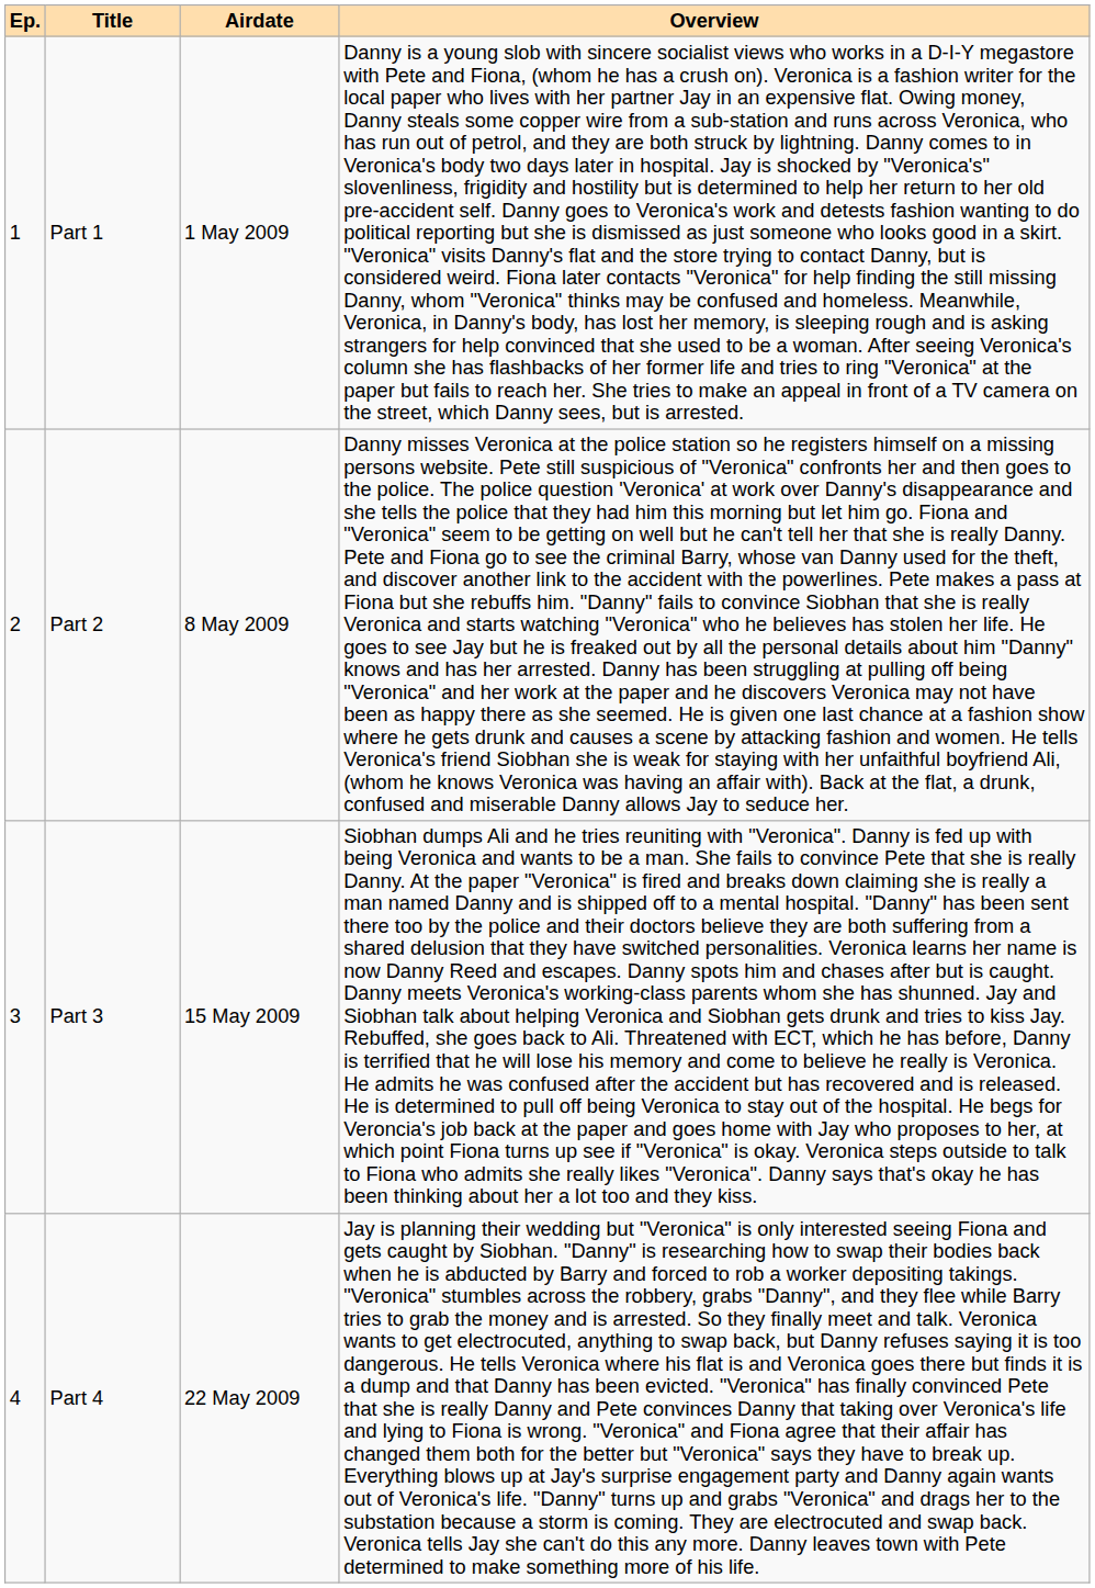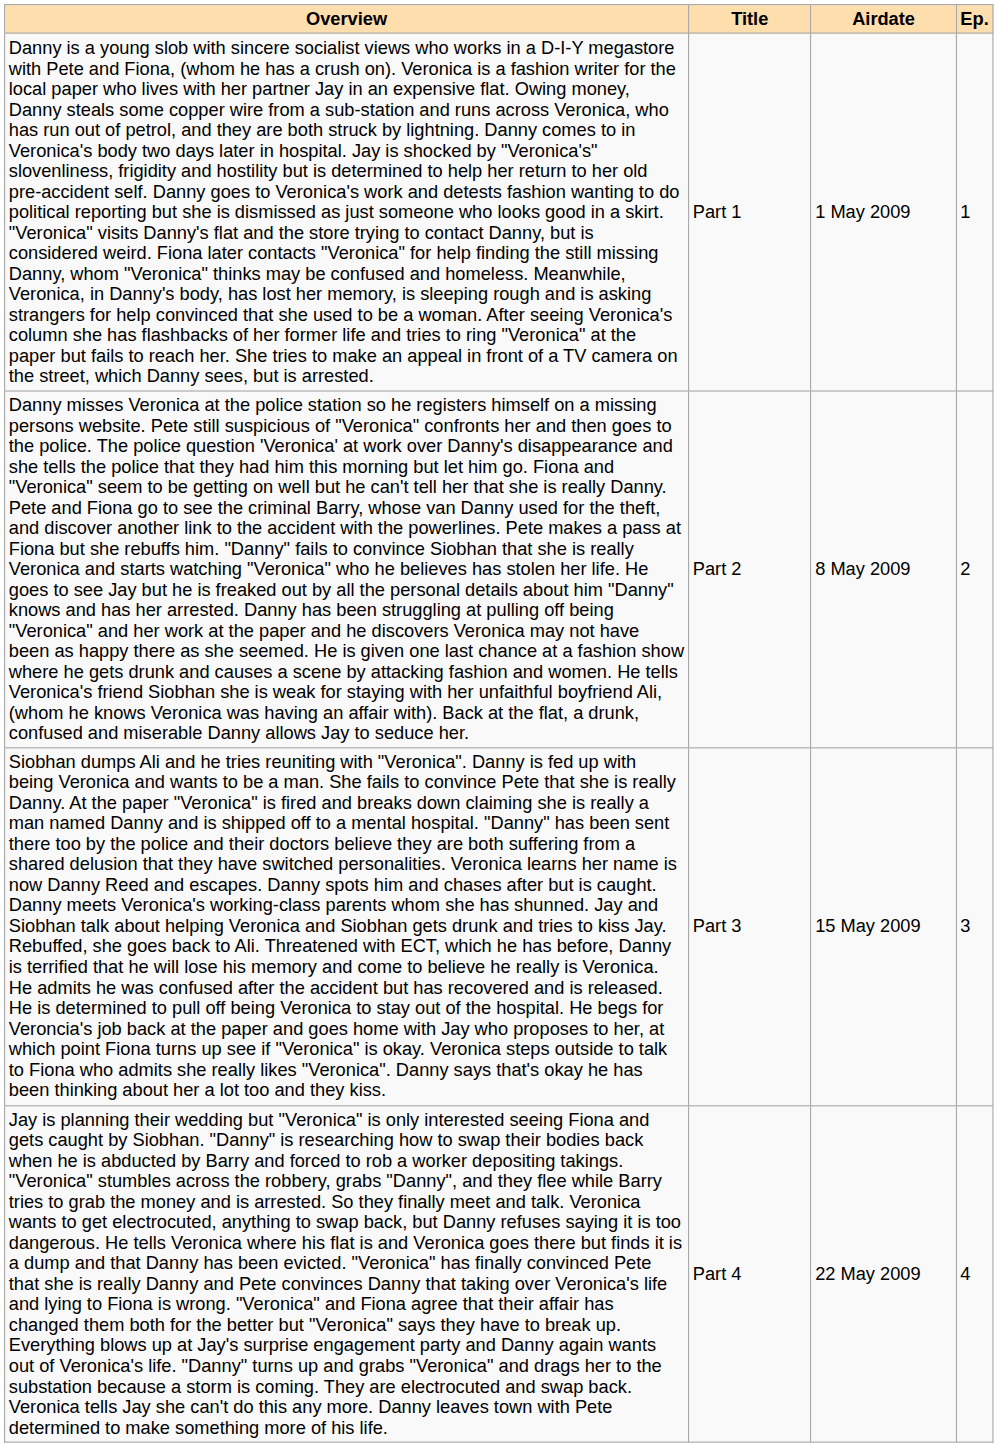 <table class="wikitable">
 <tr>
-<th style="background:#ffdead"><strong>Ep.</strong></th>
+<th style="background:#ffdead"><strong>Overview</strong></th>
 <th style="background:#ffdead" width="100"><strong>Title</strong></th>
 <th style="background:#ffdead" width="120"><strong>Airdate</strong></th>
-<th style="background:#ffdead"><strong>Overview</strong></th>
+<th style="background:#ffdead"><strong>Ep.</strong></th>
 </tr>
 <tr>
-<td>1</td>
+<td style="font-size: 100%;">Danny is a young slob with sincere socialist views who works in a D-I-Y megastore with Pete and Fiona, (whom he has a crush on). Veronica is a fashion writer for the local paper who lives with her partner Jay in an expensive flat. Owing money, Danny steals some copper wire from a sub-station and runs across Veronica, who has run out of petrol, and they are both struck by lightning. Danny comes to in Veronica's body two days later in hospital. Jay is shocked by "Veronica's" slovenliness, frigidity and hostility but is determined to help her return to her old pre-accident self. Danny goes to Veronica's work and detests fashion wanting to do political reporting but she is dismissed as just someone who looks good in a skirt. "Veronica" visits Danny's flat and the store trying to contact Danny, but is considered weird. Fiona later contacts "Veronica" for help finding the still missing Danny, whom "Veronica" thinks may be confused and homeless. Meanwhile, Veronica, in Danny's body, has lost her memory, is sleeping rough and is asking strangers for help convinced that she used to be a woman. After seeing Veronica's column she has flashbacks of her former life and tries to ring "Veronica" at the paper but fails to reach her. She tries to make an appeal in front of a TV camera on the street, which Danny sees, but is arrested.</td>
 <td>Part 1</td>
 <td>1 May 2009</td>
-<td style="font-size: 100%;">Danny is a young slob with sincere socialist views who works in a D-I-Y megastore with Pete and Fiona, (whom he has a crush on). Veronica is a fashion writer for the local paper who lives with her partner Jay in an expensive flat. Owing money, Danny steals some copper wire from a sub-station and runs across Veronica, who has run out of petrol, and they are both struck by lightning. Danny comes to in Veronica's body two days later in hospital. Jay is shocked by "Veronica's" slovenliness, frigidity and hostility but is determined to help her return to her old pre-accident self. Danny goes to Veronica's work and detests fashion wanting to do political reporting but she is dismissed as just someone who looks good in a skirt. "Veronica" visits Danny's flat and the store trying to contact Danny, but is considered weird. Fiona later contacts "Veronica" for help finding the still missing Danny, whom "Veronica" thinks may be confused and homeless. Meanwhile, Veronica, in Danny's body, has lost her memory, is sleeping rough and is asking strangers for help convinced that she used to be a woman. After seeing Veronica's column she has flashbacks of her former life and tries to ring "Veronica" at the paper but fails to reach her. She tries to make an appeal in front of a TV camera on the street, which Danny sees, but is arrested.</td>
+<td>1</td>
 </tr>
 <tr>
-<td>2</td>
+<td style="font-size: 100%;">Danny misses Veronica at the police station so he registers himself on a missing persons website. Pete still suspicious of "Veronica" confronts her and then goes to the police. The police question 'Veronica' at work over Danny's disappearance and she tells the police that they had him this morning but let him go. Fiona and "Veronica" seem to be getting on well but he can't tell her that she is really Danny. Pete and Fiona go to see the criminal Barry, whose van Danny used for the theft, and discover another link to the accident with the powerlines. Pete makes a pass at Fiona but she rebuffs him. "Danny" fails to convince Siobhan that she is really Veronica and starts watching "Veronica" who he believes has stolen her life. He goes to see Jay but he is freaked out by all the personal details about him "Danny" knows and has her arrested. Danny has been struggling at pulling off being "Veronica" and her work at the paper and he discovers Veronica may not have been as happy there as she seemed. He is given one last chance at a fashion show where he gets drunk and causes a scene by attacking fashion and women. He tells Veronica's friend Siobhan she is weak for staying with her unfaithful boyfriend Ali, (whom he knows Veronica was having an affair with). Back at the flat, a drunk, confused and miserable Danny allows Jay to seduce her.</td>
 <td>Part 2</td>
 <td>8 May 2009</td>
-<td style="font-size: 100%;">Danny misses Veronica at the police station so he registers himself on a missing persons website. Pete still suspicious of "Veronica" confronts her and then goes to the police. The police question 'Veronica' at work over Danny's disappearance and she tells the police that they had him this morning but let him go. Fiona and "Veronica" seem to be getting on well but he can't tell her that she is really Danny. Pete and Fiona go to see the criminal Barry, whose van Danny used for the theft, and discover another link to the accident with the powerlines. Pete makes a pass at Fiona but she rebuffs him. "Danny" fails to convince Siobhan that she is really Veronica and starts watching "Veronica" who he believes has stolen her life. He goes to see Jay but he is freaked out by all the personal details about him "Danny" knows and has her arrested. Danny has been struggling at pulling off being "Veronica" and her work at the paper and he discovers Veronica may not have been as happy there as she seemed. He is given one last chance at a fashion show where he gets drunk and causes a scene by attacking fashion and women. He tells Veronica's friend Siobhan she is weak for staying with her unfaithful boyfriend Ali, (whom he knows Veronica was having an affair with). Back at the flat, a drunk, confused and miserable Danny allows Jay to seduce her.</td>
+<td>2</td>
 </tr>
 <tr>
-<td>3</td>
+<td style="font-size: 100%;">Siobhan dumps Ali and he tries reuniting with "Veronica". Danny is fed up with being Veronica and wants to be a man. She fails to convince Pete that she is really Danny. At the paper "Veronica" is fired and breaks down claiming she is really a man named Danny and is shipped off to a mental hospital. "Danny" has been sent there too by the police and their doctors believe they are both suffering from a shared delusion that they have switched personalities. Veronica learns her name is now Danny Reed and escapes. Danny spots him and chases after but is caught. Danny meets Veronica's working-class parents whom she has shunned. Jay and Siobhan talk about helping Veronica and Siobhan gets drunk and tries to kiss Jay. Rebuffed, she goes back to Ali. Threatened with ECT, which he has before, Danny is terrified that he will lose his memory and come to believe he really is Veronica. He admits he was confused after the accident but has recovered and is released. He is determined to pull off being Veronica to stay out of the hospital. He begs for Veroncia's job back at the paper and goes home with Jay who proposes to her, at which point Fiona turns up see if "Veronica" is okay. Veronica steps outside to talk to Fiona who admits she really likes "Veronica". Danny says that's okay he has been thinking about her a lot too and they kiss.</td>
 <td>Part 3</td>
 <td>15 May 2009</td>
-<td style="font-size: 100%;">Siobhan dumps Ali and he tries reuniting with "Veronica". Danny is fed up with being Veronica and wants to be a man. She fails to convince Pete that she is really Danny. At the paper "Veronica" is fired and breaks down claiming she is really a man named Danny and is shipped off to a mental hospital. "Danny" has been sent there too by the police and their doctors believe they are both suffering from a shared delusion that they have switched personalities. Veronica learns her name is now Danny Reed and escapes. Danny spots him and chases after but is caught. Danny meets Veronica's working-class parents whom she has shunned. Jay and Siobhan talk about helping Veronica and Siobhan gets drunk and tries to kiss Jay. Rebuffed, she goes back to Ali. Threatened with ECT, which he has before, Danny is terrified that he will lose his memory and come to believe he really is Veronica. He admits he was confused after the accident but has recovered and is released. He is determined to pull off being Veronica to stay out of the hospital. He begs for Veroncia's job back at the paper and goes home with Jay who proposes to her, at which point Fiona turns up see if "Veronica" is okay. Veronica steps outside to talk to Fiona who admits she really likes "Veronica". Danny says that's okay he has been thinking about her a lot too and they kiss.</td>
+<td>3</td>
 </tr>
 <tr>
-<td>4</td>
+<td style="font-size: 100%;">Jay is planning their wedding but "Veronica" is only interested seeing Fiona and gets caught by Siobhan. "Danny" is researching how to swap their bodies back when he is abducted by Barry and forced to rob a worker depositing takings. "Veronica" stumbles across the robbery, grabs "Danny", and they flee while Barry tries to grab the money and is arrested. So they finally meet and talk. Veronica wants to get electrocuted, anything to swap back, but Danny refuses saying it is too dangerous. He tells Veronica where his flat is and Veronica goes there but finds it is a dump and that Danny has been evicted. "Veronica" has finally convinced Pete that she is really Danny and Pete convinces Danny that taking over Veronica's life and lying to Fiona is wrong. "Veronica" and Fiona agree that their affair has changed them both for the better but "Veronica" says they have to break up. Everything blows up at Jay's surprise engagement party and Danny again wants out of Veronica's life. "Danny" turns up and grabs "Veronica" and drags her to the substation because a storm is coming. They are electrocuted and swap back. Veronica tells Jay she can't do this any more. Danny leaves town with Pete determined to make something more of his life.</td>
 <td>Part 4</td>
 <td>22 May 2009</td>
-<td style="font-size: 100%;">Jay is planning their wedding but "Veronica" is only interested seeing Fiona and gets caught by Siobhan. "Danny" is researching how to swap their bodies back when he is abducted by Barry and forced to rob a worker depositing takings. "Veronica" stumbles across the robbery, grabs "Danny", and they flee while Barry tries to grab the money and is arrested. So they finally meet and talk. Veronica wants to get electrocuted, anything to swap back, but Danny refuses saying it is too dangerous. He tells Veronica where his flat is and Veronica goes there but finds it is a dump and that Danny has been evicted. "Veronica" has finally convinced Pete that she is really Danny and Pete convinces Danny that taking over Veronica's life and lying to Fiona is wrong. "Veronica" and Fiona agree that their affair has changed them both for the better but "Veronica" says they have to break up. Everything blows up at Jay's surprise engagement party and Danny again wants out of Veronica's life. "Danny" turns up and grabs "Veronica" and drags her to the substation because a storm is coming. They are electrocuted and swap back. Veronica tells Jay she can't do this any more. Danny leaves town with Pete determined to make something more of his life.</td>
+<td>4</td>
 </tr>
 </table>
